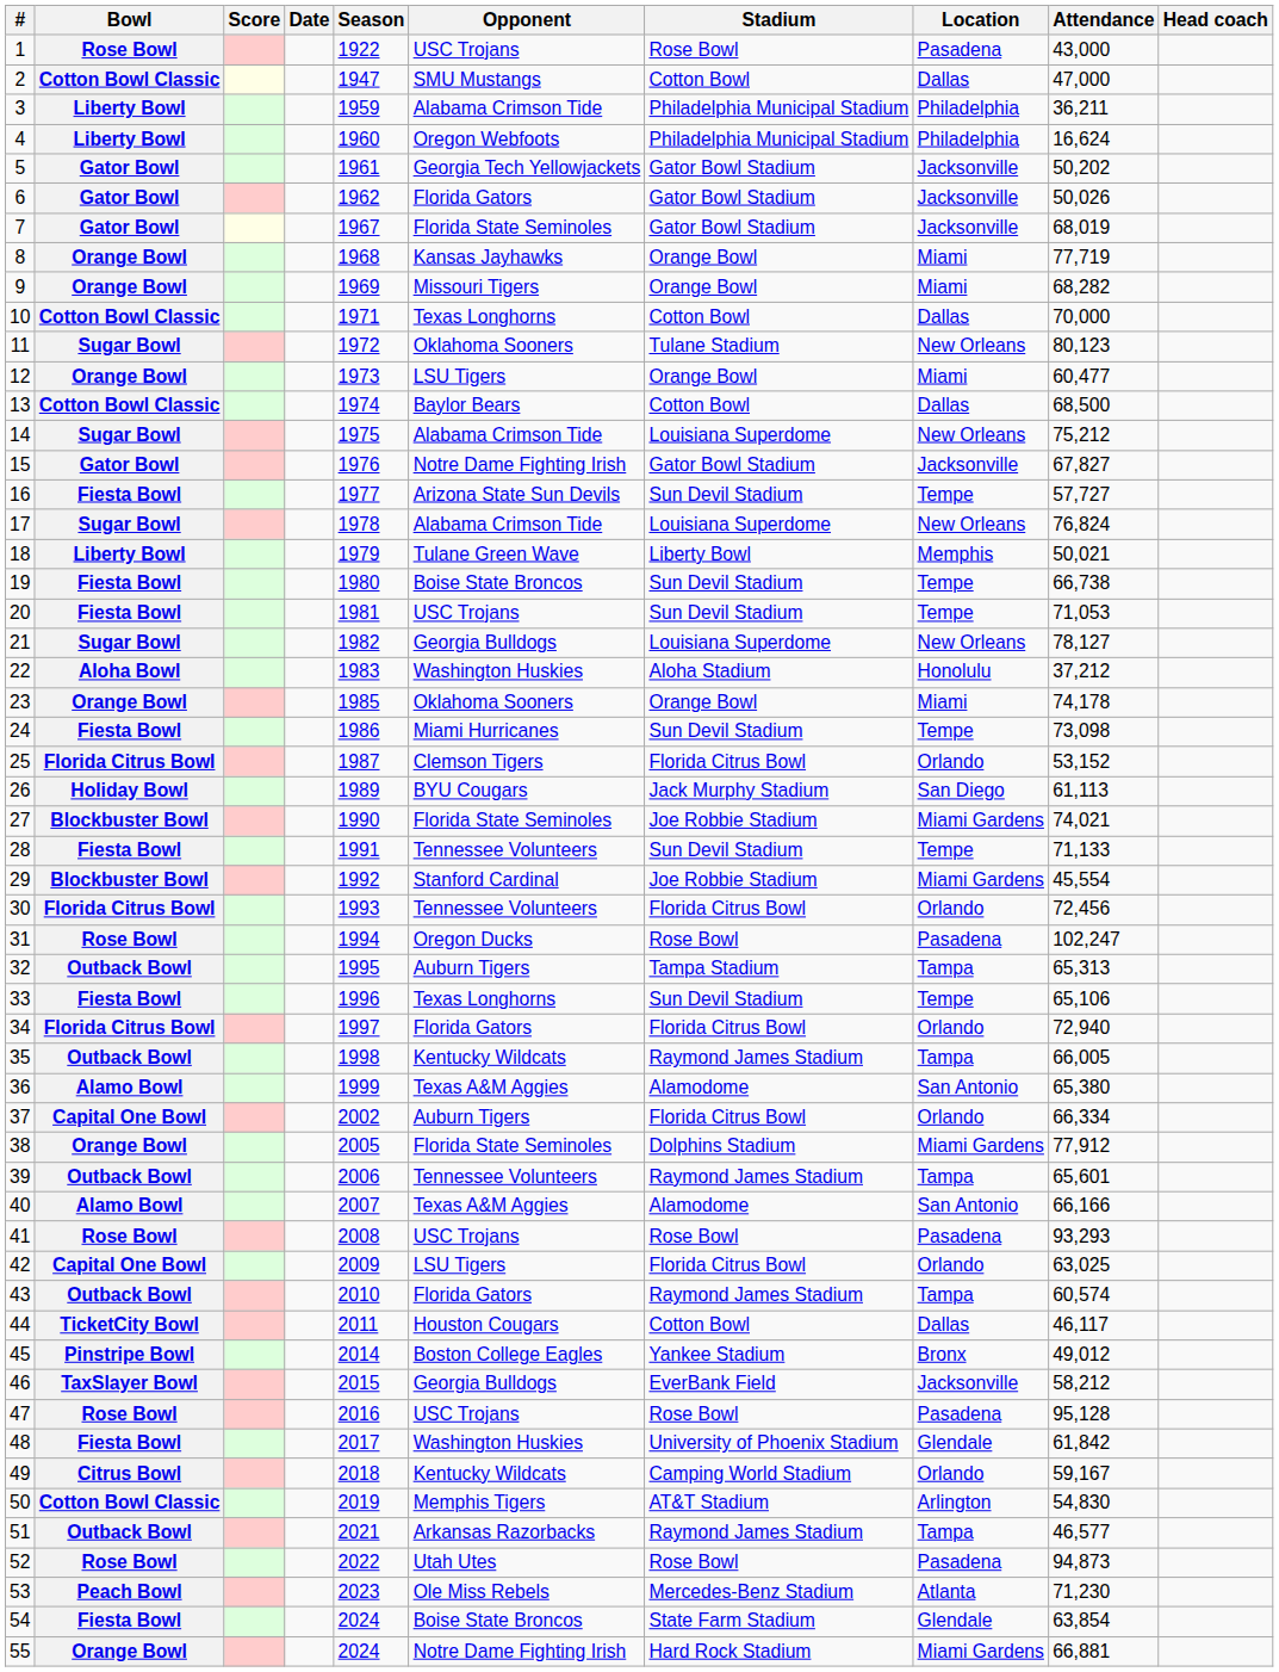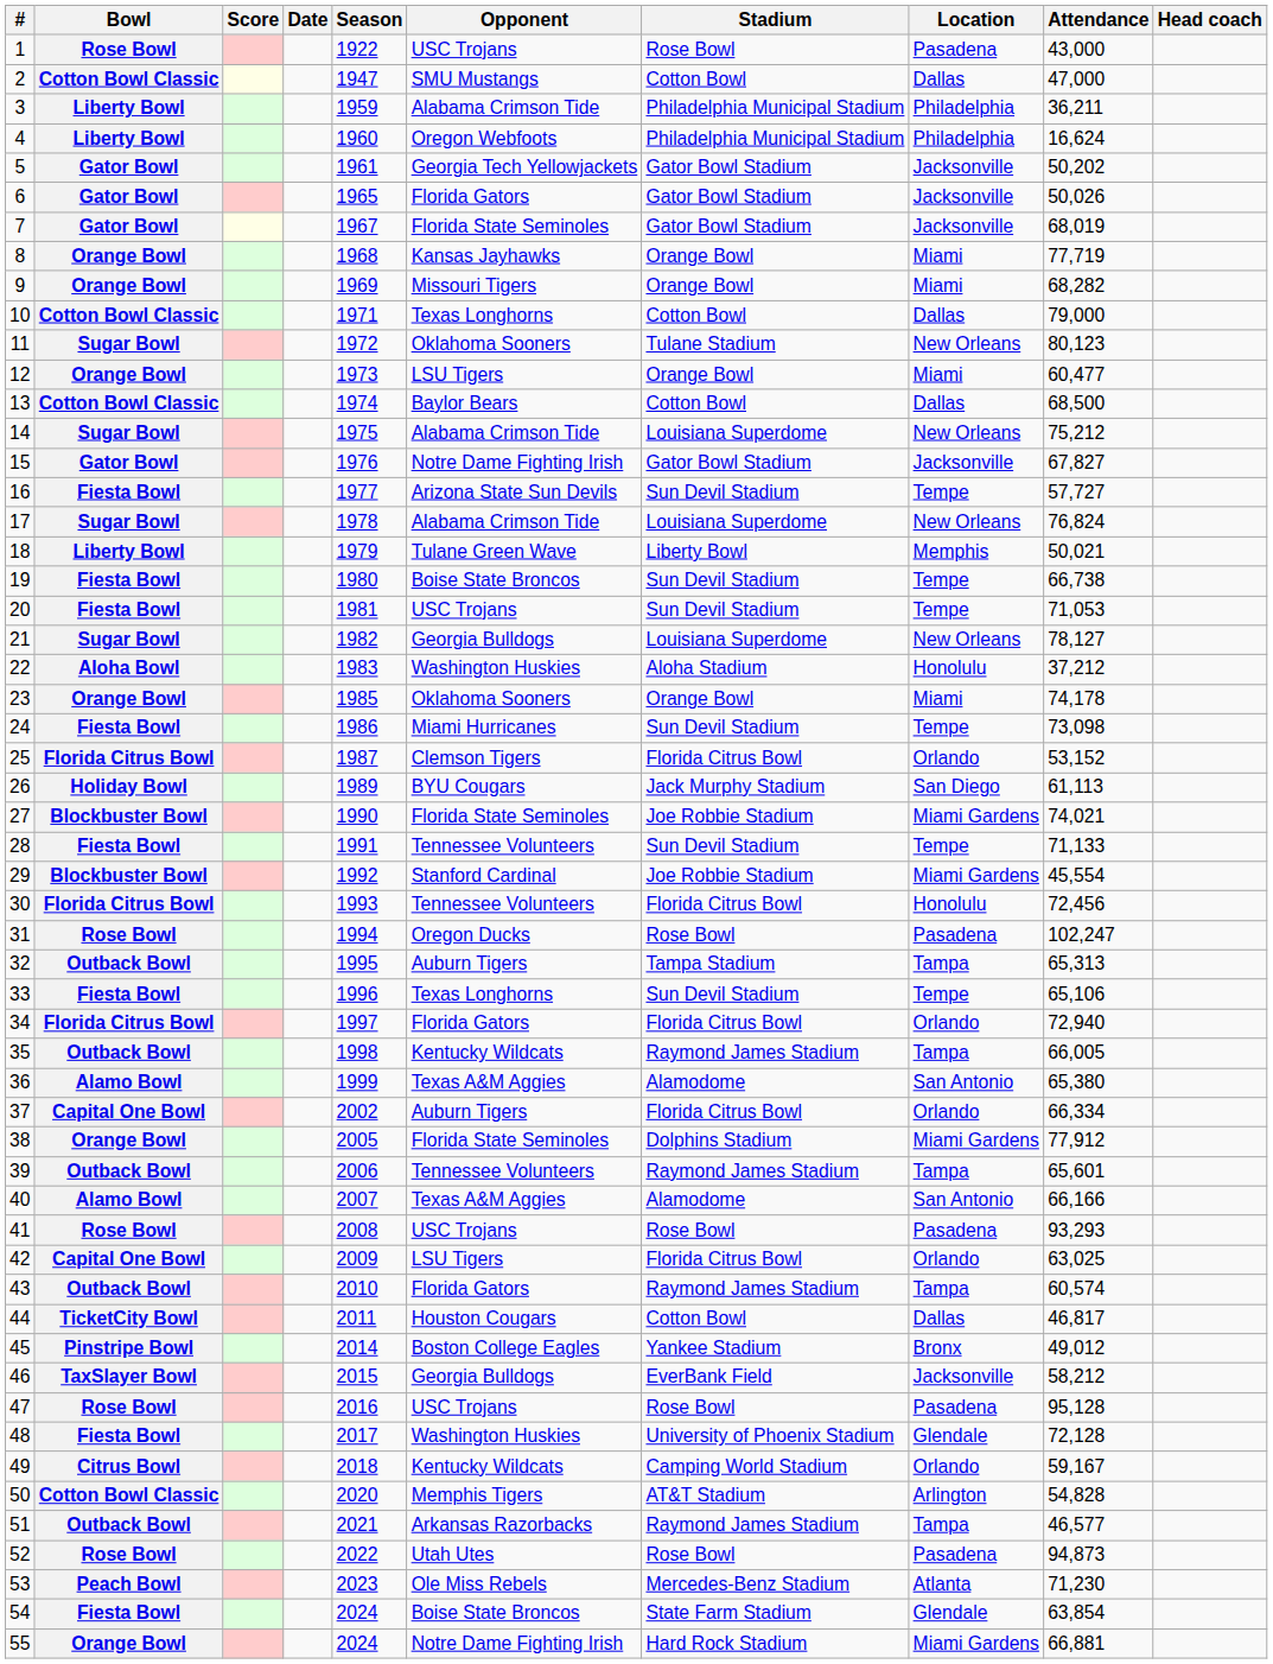 <table class="wikitable sortable">
 <tr>
 <th scope="col">#</th>
 <th scope="col">Bowl</th>
 <th scope="col">Score</th>
 <th scope="col">Date</th>
 <th scope="col">Season</th>
 <th scope="col">Opponent</th>
 <th scope="col">Stadium</th>
 <th scope="col">Location</th>
 <th scope="col">Attendance</th>
 <th scope="col">Head coach</th>
 </tr>
 <tr>
 <td align="center">1</td>
 <th scope="row"><a href='#'>Rose Bowl</a></th>
 <td style="background:#fcc;"></td>
 <td></td>
 <td><a href='#'>1922</a></td>
 <td><a href='#'>USC Trojans</a></td>
 <td><a href='#'>Rose Bowl</a></td>
 <td><a href='#'>Pasadena</a></td>
 <td>43,000</td>
 <td></td>
 </tr>
 <tr>
 <td align="center">2</td>
 <th scope="row"><a href='#'>Cotton Bowl Classic</a></th>
 <td style="background:#ffffe6;"></td>
 <td></td>
 <td><a href='#'>1947</a></td>
 <td><a href='#'>SMU Mustangs</a></td>
 <td><a href='#'>Cotton Bowl</a></td>
 <td><a href='#'>Dallas</a></td>
 <td>47,000</td>
 <td></td>
 </tr>
 <tr>
 <td align="center">3</td>
 <th scope="row"><a href='#'>Liberty Bowl</a></th>
 <td style="background:#dfd;"></td>
 <td></td>
 <td><a href='#'>1959</a></td>
 <td><a href='#'>Alabama Crimson Tide</a></td>
 <td><a href='#'>Philadelphia Municipal Stadium</a></td>
 <td><a href='#'>Philadelphia</a></td>
 <td>36,211</td>
 <td></td>
 </tr>
 <tr>
 <td align="center">4</td>
 <th scope="row"><a href='#'>Liberty Bowl</a></th>
 <td style="background:#dfd;"></td>
 <td></td>
 <td><a href='#'>1960</a></td>
 <td><a href='#'>Oregon Webfoots</a></td>
 <td><a href='#'>Philadelphia Municipal Stadium</a></td>
 <td><a href='#'>Philadelphia</a></td>
 <td>16,624</td>
 <td></td>
 </tr>
 <tr>
 <td align="center">5</td>
 <th scope="row"><a href='#'>Gator Bowl</a></th>
 <td style="background:#dfd;"></td>
 <td></td>
 <td><a href='#'>1961</a></td>
 <td><a href='#'>Georgia Tech Yellowjackets</a></td>
 <td><a href='#'>Gator Bowl Stadium</a></td>
 <td><a href='#'>Jacksonville</a></td>
 <td>50,202</td>
 <td></td>
 </tr>
 <tr>
 <td align="center">6</td>
 <th scope="row"><a href='#'>Gator Bowl</a></th>
 <td style="background:#fcc;"></td>
 <td></td>
-<td><a href='#'>1962</a></td>
+<td><a href='#'>1965</a></td>
 <td><a href='#'>Florida Gators</a></td>
 <td><a href='#'>Gator Bowl Stadium</a></td>
 <td><a href='#'>Jacksonville</a></td>
 <td>50,026</td>
 <td></td>
 </tr>
 <tr>
 <td align="center">7</td>
 <th scope="row"><a href='#'>Gator Bowl</a></th>
 <td style="background:#ffffe6;"></td>
 <td></td>
 <td><a href='#'>1967</a></td>
 <td><a href='#'>Florida State Seminoles</a></td>
 <td><a href='#'>Gator Bowl Stadium</a></td>
 <td><a href='#'>Jacksonville</a></td>
 <td>68,019</td>
 <td></td>
 </tr>
 <tr>
 <td align="center">8</td>
 <th scope="row"><a href='#'>Orange Bowl</a></th>
 <td style="background:#dfd;"></td>
 <td></td>
 <td><a href='#'>1968</a></td>
 <td><a href='#'>Kansas Jayhawks</a></td>
 <td><a href='#'>Orange Bowl</a></td>
 <td><a href='#'>Miami</a></td>
 <td>77,719</td>
 <td></td>
 </tr>
 <tr>
 <td align="center">9</td>
 <th scope="row"><a href='#'>Orange Bowl</a></th>
 <td style="background:#dfd;"></td>
 <td></td>
 <td><a href='#'>1969</a></td>
 <td><a href='#'>Missouri Tigers</a></td>
 <td><a href='#'>Orange Bowl</a></td>
 <td><a href='#'>Miami</a></td>
 <td>68,282</td>
 <td></td>
 </tr>
 <tr>
 <td align="center">10</td>
 <th scope="row"><a href='#'>Cotton Bowl Classic</a></th>
 <td style="background:#dfd;"></td>
 <td></td>
 <td><a href='#'>1971</a></td>
 <td><a href='#'>Texas Longhorns</a></td>
 <td><a href='#'>Cotton Bowl</a></td>
 <td><a href='#'>Dallas</a></td>
-<td>70,000</td>
+<td>79,000</td>
 <td></td>
 </tr>
 <tr>
 <td align="center">11</td>
 <th scope="row"><a href='#'>Sugar Bowl</a></th>
 <td style="background:#fcc;"></td>
 <td></td>
 <td><a href='#'>1972</a></td>
 <td><a href='#'>Oklahoma Sooners</a></td>
 <td><a href='#'>Tulane Stadium</a></td>
 <td><a href='#'>New Orleans</a></td>
 <td>80,123</td>
 <td></td>
 </tr>
 <tr>
 <td align="center">12</td>
 <th scope="row"><a href='#'>Orange Bowl</a></th>
 <td style="background:#dfd;"></td>
 <td></td>
 <td><a href='#'>1973</a></td>
 <td><a href='#'>LSU Tigers</a></td>
 <td><a href='#'>Orange Bowl</a></td>
 <td><a href='#'>Miami</a></td>
 <td>60,477</td>
 <td></td>
 </tr>
 <tr>
 <td align="center">13</td>
 <th scope="row"><a href='#'>Cotton Bowl Classic</a></th>
 <td style="background:#dfd;"></td>
 <td></td>
 <td><a href='#'>1974</a></td>
 <td><a href='#'>Baylor Bears</a></td>
 <td><a href='#'>Cotton Bowl</a></td>
 <td><a href='#'>Dallas</a></td>
 <td>68,500</td>
 <td></td>
 </tr>
 <tr>
 <td align="center">14</td>
 <th scope="row"><a href='#'>Sugar Bowl</a></th>
 <td style="background:#fcc;"></td>
 <td></td>
 <td><a href='#'>1975</a></td>
 <td><a href='#'>Alabama Crimson Tide</a></td>
 <td><a href='#'>Louisiana Superdome</a></td>
 <td><a href='#'>New Orleans</a></td>
 <td>75,212</td>
 <td></td>
 </tr>
 <tr>
 <td align="center">15</td>
 <th scope="row"><a href='#'>Gator Bowl</a></th>
 <td style="background:#fcc;"></td>
 <td></td>
 <td><a href='#'>1976</a></td>
 <td><a href='#'>Notre Dame Fighting Irish</a></td>
 <td><a href='#'>Gator Bowl Stadium</a></td>
 <td><a href='#'>Jacksonville</a></td>
 <td>67,827</td>
 <td></td>
 </tr>
 <tr>
 <td align="center">16</td>
 <th scope="row"><a href='#'>Fiesta Bowl</a></th>
 <td style="background:#dfd;"></td>
 <td></td>
 <td><a href='#'>1977</a></td>
 <td><a href='#'>Arizona State Sun Devils</a></td>
 <td><a href='#'>Sun Devil Stadium</a></td>
 <td><a href='#'>Tempe</a></td>
 <td>57,727</td>
 <td></td>
 </tr>
 <tr>
 <td align="center">17</td>
 <th scope="row"><a href='#'>Sugar Bowl</a></th>
 <td style="background:#fcc;"></td>
 <td></td>
 <td><a href='#'>1978</a></td>
 <td><a href='#'>Alabama Crimson Tide</a></td>
 <td><a href='#'>Louisiana Superdome</a></td>
 <td><a href='#'>New Orleans</a></td>
 <td>76,824</td>
 <td></td>
 </tr>
 <tr>
 <td align="center">18</td>
 <th scope="row"><a href='#'>Liberty Bowl</a></th>
 <td style="background:#dfd;"></td>
 <td></td>
 <td><a href='#'>1979</a></td>
 <td><a href='#'>Tulane Green Wave</a></td>
 <td><a href='#'>Liberty Bowl</a></td>
 <td><a href='#'>Memphis</a></td>
 <td>50,021</td>
 <td></td>
 </tr>
 <tr>
 <td align="center">19</td>
 <th scope="row"><a href='#'>Fiesta Bowl</a></th>
 <td style="background:#dfd;"></td>
 <td></td>
 <td><a href='#'>1980</a></td>
 <td><a href='#'>Boise State Broncos</a></td>
 <td><a href='#'>Sun Devil Stadium</a></td>
 <td><a href='#'>Tempe</a></td>
 <td>66,738</td>
 <td></td>
 </tr>
 <tr>
 <td align="center">20</td>
 <th scope="row"><a href='#'>Fiesta Bowl</a></th>
 <td style="background:#dfd;"></td>
 <td></td>
 <td><a href='#'>1981</a></td>
 <td><a href='#'>USC Trojans</a></td>
 <td><a href='#'>Sun Devil Stadium</a></td>
 <td><a href='#'>Tempe</a></td>
 <td>71,053</td>
 <td></td>
 </tr>
 <tr>
 <td align="center">21</td>
 <th scope="row"><a href='#'>Sugar Bowl</a></th>
 <td style="background:#dfd;"></td>
 <td></td>
 <td><a href='#'>1982</a></td>
 <td><a href='#'>Georgia Bulldogs</a></td>
 <td><a href='#'>Louisiana Superdome</a></td>
 <td><a href='#'>New Orleans</a></td>
 <td>78,127</td>
 <td></td>
 </tr>
 <tr>
 <td align="center">22</td>
 <th scope="row"><a href='#'>Aloha Bowl</a></th>
 <td style="background:#dfd;"></td>
 <td></td>
 <td><a href='#'>1983</a></td>
 <td><a href='#'>Washington Huskies</a></td>
 <td><a href='#'>Aloha Stadium</a></td>
 <td><a href='#'>Honolulu</a></td>
 <td>37,212</td>
 <td></td>
 </tr>
 <tr>
 <td align="center">23</td>
 <th scope="row"><a href='#'>Orange Bowl</a></th>
 <td style="background:#fcc;"></td>
 <td></td>
 <td><a href='#'>1985</a></td>
 <td><a href='#'>Oklahoma Sooners</a></td>
 <td><a href='#'>Orange Bowl</a></td>
 <td><a href='#'>Miami</a></td>
 <td>74,178</td>
 <td></td>
 </tr>
 <tr>
 <td align="center">24</td>
 <th scope="row"><a href='#'>Fiesta Bowl</a></th>
 <td style="background:#dfd;"></td>
 <td></td>
 <td><a href='#'>1986</a></td>
 <td><a href='#'>Miami Hurricanes</a></td>
 <td><a href='#'>Sun Devil Stadium</a></td>
 <td><a href='#'>Tempe</a></td>
 <td>73,098</td>
 <td></td>
 </tr>
 <tr>
 <td align="center">25</td>
 <th scope="row"><a href='#'>Florida Citrus Bowl</a></th>
 <td style="background:#fcc;"></td>
 <td></td>
 <td><a href='#'>1987</a></td>
 <td><a href='#'>Clemson Tigers</a></td>
 <td><a href='#'>Florida Citrus Bowl</a></td>
 <td><a href='#'>Orlando</a></td>
 <td>53,152</td>
 <td></td>
 </tr>
 <tr>
 <td align="center">26</td>
 <th scope="row"><a href='#'>Holiday Bowl</a></th>
 <td style="background:#dfd;"></td>
 <td></td>
 <td><a href='#'>1989</a></td>
 <td><a href='#'>BYU Cougars</a></td>
 <td><a href='#'>Jack Murphy Stadium</a></td>
 <td><a href='#'>San Diego</a></td>
 <td>61,113</td>
 <td></td>
 </tr>
 <tr>
 <td align="center">27</td>
 <th scope="row"><a href='#'>Blockbuster Bowl</a></th>
 <td style="background:#fcc;"></td>
 <td></td>
 <td><a href='#'>1990</a></td>
 <td><a href='#'>Florida State Seminoles</a></td>
 <td><a href='#'>Joe Robbie Stadium</a></td>
 <td><a href='#'>Miami Gardens</a></td>
 <td>74,021</td>
 <td></td>
 </tr>
 <tr>
 <td align="center">28</td>
 <th scope="row"><a href='#'>Fiesta Bowl</a></th>
 <td style="background:#dfd;"></td>
 <td></td>
 <td><a href='#'>1991</a></td>
 <td><a href='#'>Tennessee Volunteers</a></td>
 <td><a href='#'>Sun Devil Stadium</a></td>
 <td><a href='#'>Tempe</a></td>
 <td>71,133</td>
 <td></td>
 </tr>
 <tr>
 <td align="center">29</td>
 <th scope="row"><a href='#'>Blockbuster Bowl</a></th>
 <td style="background:#fcc;"></td>
 <td></td>
 <td><a href='#'>1992</a></td>
 <td><a href='#'>Stanford Cardinal</a></td>
 <td><a href='#'>Joe Robbie Stadium</a></td>
 <td><a href='#'>Miami Gardens</a></td>
 <td>45,554</td>
 <td></td>
 </tr>
 <tr>
 <td align="center">30</td>
 <th scope="row"><a href='#'>Florida Citrus Bowl</a></th>
 <td style="background:#dfd;"></td>
 <td></td>
 <td><a href='#'>1993</a></td>
 <td><a href='#'>Tennessee Volunteers</a></td>
 <td><a href='#'>Florida Citrus Bowl</a></td>
-<td><a href='#'>Orlando</a></td>
+<td><a href='#'>Honolulu</a></td>
 <td>72,456</td>
 <td></td>
 </tr>
 <tr>
 <td align="center">31</td>
 <th scope="row"><a href='#'>Rose Bowl</a></th>
 <td style="background:#dfd;"></td>
 <td></td>
 <td><a href='#'>1994</a></td>
 <td><a href='#'>Oregon Ducks</a></td>
 <td><a href='#'>Rose Bowl</a></td>
 <td><a href='#'>Pasadena</a></td>
 <td>102,247</td>
 <td></td>
 </tr>
 <tr>
 <td align="center">32</td>
 <th scope="row"><a href='#'>Outback Bowl</a></th>
 <td style="background:#dfd;"></td>
 <td></td>
 <td><a href='#'>1995</a></td>
 <td><a href='#'>Auburn Tigers</a></td>
 <td><a href='#'>Tampa Stadium</a></td>
 <td><a href='#'>Tampa</a></td>
 <td>65,313</td>
 <td></td>
 </tr>
 <tr>
 <td align="center">33</td>
 <th scope="row"><a href='#'>Fiesta Bowl</a></th>
 <td style="background:#dfd;"></td>
 <td></td>
 <td><a href='#'>1996</a></td>
 <td><a href='#'>Texas Longhorns</a></td>
 <td><a href='#'>Sun Devil Stadium</a></td>
 <td><a href='#'>Tempe</a></td>
 <td>65,106</td>
 <td></td>
 </tr>
 <tr>
 <td align="center">34</td>
 <th scope="row"><a href='#'>Florida Citrus Bowl</a></th>
 <td style="background:#fcc;"></td>
 <td></td>
 <td><a href='#'>1997</a></td>
 <td><a href='#'>Florida Gators</a></td>
 <td><a href='#'>Florida Citrus Bowl</a></td>
 <td><a href='#'>Orlando</a></td>
 <td>72,940</td>
 <td></td>
 </tr>
 <tr>
 <td align="center">35</td>
 <th scope="row"><a href='#'>Outback Bowl</a></th>
 <td style="background:#dfd;"></td>
 <td></td>
 <td><a href='#'>1998</a></td>
 <td><a href='#'>Kentucky Wildcats</a></td>
 <td><a href='#'>Raymond James Stadium</a></td>
 <td><a href='#'>Tampa</a></td>
 <td>66,005</td>
 <td></td>
 </tr>
 <tr>
 <td align="center">36</td>
 <th scope="row"><a href='#'>Alamo Bowl</a></th>
 <td style="background:#dfd;"></td>
 <td></td>
 <td><a href='#'>1999</a></td>
 <td><a href='#'>Texas A&M Aggies</a></td>
 <td><a href='#'>Alamodome</a></td>
 <td><a href='#'>San Antonio</a></td>
 <td>65,380</td>
 <td></td>
 </tr>
 <tr>
 <td align="center">37</td>
 <th scope="row"><a href='#'>Capital One Bowl</a></th>
 <td style="background:#fcc;"></td>
 <td></td>
 <td><a href='#'>2002</a></td>
 <td><a href='#'>Auburn Tigers</a></td>
 <td><a href='#'>Florida Citrus Bowl</a></td>
 <td><a href='#'>Orlando</a></td>
 <td>66,334</td>
 <td></td>
 </tr>
 <tr>
 <td align="center">38</td>
 <th scope="row"><a href='#'>Orange Bowl</a></th>
 <td style="background:#dfd;"></td>
 <td></td>
 <td><a href='#'>2005</a></td>
 <td><a href='#'>Florida State Seminoles</a></td>
 <td><a href='#'>Dolphins Stadium</a></td>
 <td><a href='#'>Miami Gardens</a></td>
 <td>77,912</td>
 <td></td>
 </tr>
 <tr>
 <td align="center">39</td>
 <th scope="row"><a href='#'>Outback Bowl</a></th>
 <td style="background:#dfd;"></td>
 <td></td>
 <td><a href='#'>2006</a></td>
 <td><a href='#'>Tennessee Volunteers</a></td>
 <td><a href='#'>Raymond James Stadium</a></td>
 <td><a href='#'>Tampa</a></td>
 <td>65,601</td>
 <td></td>
 </tr>
 <tr>
 <td align="center">40</td>
 <th scope="row"><a href='#'>Alamo Bowl</a></th>
 <td style="background:#dfd;"></td>
 <td></td>
 <td><a href='#'>2007</a></td>
 <td><a href='#'>Texas A&M Aggies</a></td>
 <td><a href='#'>Alamodome</a></td>
 <td><a href='#'>San Antonio</a></td>
 <td>66,166</td>
 <td></td>
 </tr>
 <tr>
 <td align="center">41</td>
 <th scope="row"><a href='#'>Rose Bowl</a></th>
 <td style="background:#fcc;"></td>
 <td></td>
 <td><a href='#'>2008</a></td>
 <td><a href='#'>USC Trojans</a></td>
 <td><a href='#'>Rose Bowl</a></td>
 <td><a href='#'>Pasadena</a></td>
 <td>93,293</td>
 <td></td>
 </tr>
 <tr>
 <td align="center">42</td>
 <th scope="row"><a href='#'>Capital One Bowl</a></th>
 <td style="background:#dfd;"></td>
 <td></td>
 <td><a href='#'>2009</a></td>
 <td><a href='#'>LSU Tigers</a></td>
 <td><a href='#'>Florida Citrus Bowl</a></td>
 <td><a href='#'>Orlando</a></td>
 <td>63,025</td>
 <td></td>
 </tr>
 <tr>
 <td align="center">43</td>
 <th scope="row"><a href='#'>Outback Bowl</a></th>
 <td style="background:#fcc;"></td>
 <td></td>
 <td><a href='#'>2010</a></td>
 <td><a href='#'>Florida Gators</a></td>
 <td><a href='#'>Raymond James Stadium</a></td>
 <td><a href='#'>Tampa</a></td>
 <td>60,574</td>
 <td></td>
 </tr>
 <tr>
 <td align="center">44</td>
 <th scope="row"><a href='#'>TicketCity Bowl</a></th>
 <td style="background:#fcc;"></td>
 <td></td>
 <td><a href='#'>2011</a></td>
 <td><a href='#'>Houston Cougars</a></td>
 <td><a href='#'>Cotton Bowl</a></td>
 <td><a href='#'>Dallas</a></td>
-<td>46,117</td>
+<td>46,817</td>
 <td></td>
 </tr>
 <tr>
 <td align="center">45</td>
 <th scope="row"><a href='#'>Pinstripe Bowl</a></th>
 <td style="background:#dfd;"></td>
 <td></td>
 <td><a href='#'>2014</a></td>
 <td><a href='#'>Boston College Eagles</a></td>
 <td><a href='#'>Yankee Stadium</a></td>
 <td><a href='#'>Bronx</a></td>
 <td>49,012</td>
 <td></td>
 </tr>
 <tr>
 <td align="center">46</td>
 <th scope="row"><a href='#'>TaxSlayer Bowl</a></th>
 <td style="background:#fcc;"></td>
 <td></td>
 <td><a href='#'>2015</a></td>
 <td><a href='#'>Georgia Bulldogs</a></td>
 <td><a href='#'>EverBank Field</a></td>
 <td><a href='#'>Jacksonville</a></td>
 <td>58,212</td>
 <td></td>
 </tr>
 <tr>
 <td align="center">47</td>
 <th scope="row"><a href='#'>Rose Bowl</a></th>
 <td style="background:#fcc;"></td>
 <td></td>
 <td><a href='#'>2016</a></td>
 <td><a href='#'>USC Trojans</a></td>
 <td><a href='#'>Rose Bowl</a></td>
 <td><a href='#'>Pasadena</a></td>
 <td>95,128</td>
 <td></td>
 </tr>
 <tr>
 <td align="center">48</td>
 <th scope="row"><a href='#'>Fiesta Bowl</a></th>
 <td style="background:#dfd;"></td>
 <td></td>
 <td><a href='#'>2017</a></td>
 <td><a href='#'>Washington Huskies</a></td>
 <td><a href='#'>University of Phoenix Stadium</a></td>
 <td><a href='#'>Glendale</a></td>
-<td>61,842</td>
+<td>72,128</td>
 <td></td>
 </tr>
 <tr>
 <td align="center">49</td>
 <th scope="row"><a href='#'>Citrus Bowl</a></th>
 <td style="background:#fcc;"></td>
 <td></td>
 <td><a href='#'>2018</a></td>
 <td><a href='#'>Kentucky Wildcats</a></td>
 <td><a href='#'>Camping World Stadium</a></td>
 <td><a href='#'>Orlando</a></td>
 <td>59,167</td>
 <td></td>
 </tr>
 <tr>
 <td align="center">50</td>
 <th scope="row"><a href='#'>Cotton Bowl Classic</a></th>
 <td style="background:#dfd;"></td>
 <td></td>
-<td><a href='#'>2019</a></td>
+<td><a href='#'>2020</a></td>
 <td><a href='#'>Memphis Tigers</a></td>
 <td><a href='#'>AT&T Stadium</a></td>
 <td><a href='#'>Arlington</a></td>
-<td>54,830</td>
+<td>54,828</td>
 <td></td>
 </tr>
 <tr>
 <td align="center">51</td>
 <th scope="row"><a href='#'>Outback Bowl</a></th>
 <td style="background:#fcc;"></td>
 <td></td>
 <td><a href='#'>2021</a></td>
 <td><a href='#'>Arkansas Razorbacks</a></td>
 <td><a href='#'>Raymond James Stadium</a></td>
 <td><a href='#'>Tampa</a></td>
 <td>46,577</td>
 <td></td>
 </tr>
 <tr>
 <td align="center">52</td>
 <th scope="row"><a href='#'>Rose Bowl</a></th>
 <td style="background:#dfd;"></td>
 <td></td>
 <td><a href='#'>2022</a></td>
 <td><a href='#'>Utah Utes</a></td>
 <td><a href='#'>Rose Bowl</a></td>
 <td><a href='#'>Pasadena</a></td>
 <td>94,873</td>
 <td></td>
 </tr>
 <tr>
 <td align="center">53</td>
 <th scope="row"><a href='#'>Peach Bowl</a></th>
 <td style="background:#fcc;"></td>
 <td></td>
 <td><a href='#'>2023</a></td>
 <td><a href='#'>Ole Miss Rebels</a></td>
 <td><a href='#'>Mercedes-Benz Stadium</a></td>
 <td><a href='#'>Atlanta</a></td>
 <td>71,230</td>
 <td></td>
 </tr>
 <tr>
 <td align="center">54</td>
 <th scope="row"><a href='#'>Fiesta Bowl</a></th>
 <td style="background:#dfd;"></td>
 <td></td>
 <td><a href='#'>2024</a></td>
 <td><a href='#'>Boise State Broncos</a></td>
 <td><a href='#'>State Farm Stadium</a></td>
 <td><a href='#'>Glendale</a></td>
 <td>63,854</td>
 <td></td>
 </tr>
 <tr>
 <td align="center">55</td>
 <th scope="row"><a href='#'>Orange Bowl</a></th>
 <td style="background:#fcc;"></td>
 <td></td>
 <td><a href='#'>2024</a></td>
 <td><a href='#'>Notre Dame Fighting Irish</a></td>
 <td><a href='#'>Hard Rock Stadium</a></td>
 <td><a href='#'>Miami Gardens</a></td>
 <td>66,881</td>
 <td></td>
 </tr>
 </table>
